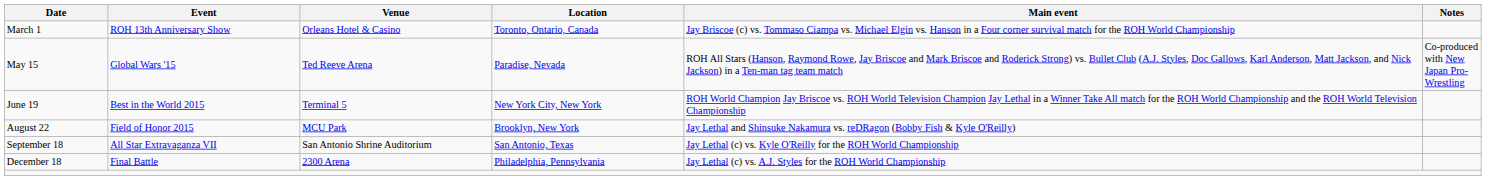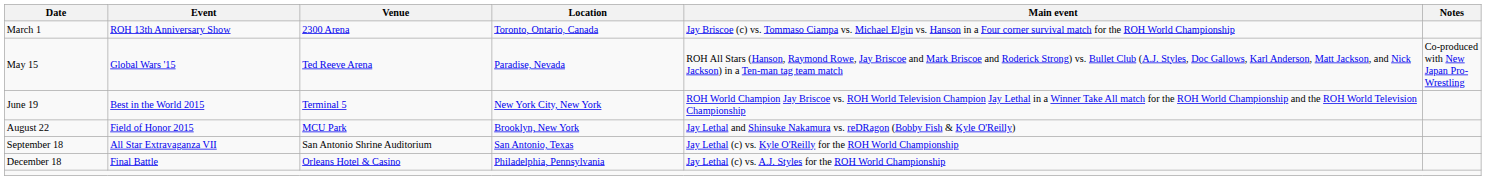 <table class="sortable wikitable succession-box" style="font-size:85%;">
 <tr>
 <th width=7%>Date</th>
 <th width=13%>Event</th>
 <th width=13%>Venue</th>
 <th width=13%>Location</th>
 <th width=50%>Main event</th>
 <th width=13%>Notes</th>
 </tr>
 <tr>
 <td>March 1</td>
 <td><a href='#'>ROH 13th Anniversary Show</a></td>
-<td><a href='#'>Orleans Hotel & Casino</a></td>
+<td><a href='#'>2300 Arena</a></td>
 <td><a href='#'>Toronto, Ontario, Canada</a></td>
 <td><a href='#'>Jay Briscoe</a> (c) vs. <a href='#'>Tommaso Ciampa</a> vs. <a href='#'>Michael Elgin</a> vs. <a href='#'>Hanson</a> in a <a href='#'>Four corner survival match</a> for the <a href='#'>ROH World Championship</a></td>
 <td></td>
 </tr>
 <tr>
 <td>May 15</td>
 <td><a href='#'>Global Wars '15</a></td>
 <td><a href='#'>Ted Reeve Arena</a></td>
 <td><a href='#'>Paradise, Nevada</a></td>
 <td>ROH All Stars (<a href='#'>Hanson</a>, <a href='#'>Raymond Rowe</a>, <a href='#'>Jay Briscoe</a> and <a href='#'>Mark Briscoe</a> and <a href='#'>Roderick Strong</a>) vs. <a href='#'>Bullet Club</a> (<a href='#'>A.J. Styles</a>, <a href='#'>Doc Gallows</a>, <a href='#'>Karl Anderson</a>, <a href='#'>Matt Jackson</a>, and <a href='#'>Nick Jackson</a>) in a <a href='#'>Ten-man tag team match</a></td>
 <td>Co-produced with <a href='#'>New Japan Pro-Wrestling</a></td>
 </tr>
 <tr>
 <td>June 19</td>
 <td><a href='#'>Best in the World 2015</a></td>
 <td><a href='#'>Terminal 5</a></td>
 <td><a href='#'>New York City, New York</a></td>
 <td><a href='#'>ROH World Champion</a> <a href='#'>Jay Briscoe</a> vs. <a href='#'>ROH World Television Champion</a> <a href='#'>Jay Lethal</a> in a <a href='#'>Winner Take All match</a> for the <a href='#'>ROH World Championship</a> and the <a href='#'>ROH World Television Championship</a></td>
 <td></td>
 </tr>
 <tr>
 <td>August 22</td>
 <td><a href='#'>Field of Honor 2015</a></td>
 <td><a href='#'>MCU Park</a></td>
 <td><a href='#'>Brooklyn, New York</a></td>
 <td><a href='#'>Jay Lethal</a> and <a href='#'>Shinsuke Nakamura</a> vs. <a href='#'>reDRagon</a> (<a href='#'>Bobby Fish</a> & <a href='#'>Kyle O'Reilly</a>)</td>
 <td></td>
 </tr>
 <tr>
 <td>September 18</td>
 <td><a href='#'>All Star Extravaganza VII</a></td>
 <td>San Antonio Shrine Auditorium</td>
 <td><a href='#'>San Antonio, Texas</a></td>
 <td><a href='#'>Jay Lethal</a> (c) vs. <a href='#'>Kyle O'Reilly</a> for the <a href='#'>ROH World Championship</a></td>
 <td></td>
 </tr>
 <tr>
 <td>December 18</td>
 <td><a href='#'>Final Battle</a></td>
-<td><a href='#'>2300 Arena</a></td>
+<td><a href='#'>Orleans Hotel & Casino</a></td>
 <td><a href='#'>Philadelphia, Pennsylvania</a></td>
 <td><a href='#'>Jay Lethal</a> (c) vs. <a href='#'>A.J. Styles</a> for the <a href='#'>ROH World Championship</a></td>
 <td></td>
 </tr>
 <tr>
 <td colspan="6"></td>
 </tr>
 </table>
